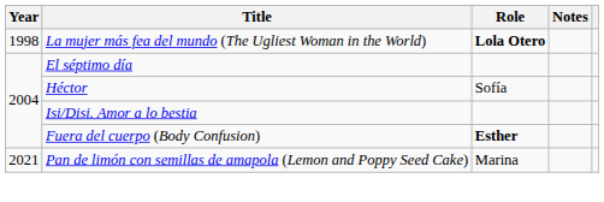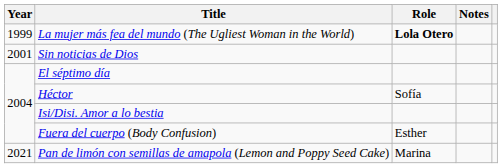 <table class="wikitable sortable">
 <tr>
 <th>Year</th>
 <th>Title</th>
 <th>Role</th>
 <th class="unsortable">Notes</th>
 <th class="unsortable"></th>
 </tr>
 <tr>
-<td align = "center">1998</td>
+<td align = "center">1999</td>
 <td><em><a href='#'>La mujer más fea del mundo</a></em> (<em>The Ugliest Woman in the World</em>)</td>
 <td><strong>Lola Otero</strong></td>
+<td></td>
+<td align = "center"></td>
+</tr>
+<tr>
+<td align = "center">2001</td>
+<td><em><a href='#'>Sin noticias de Dios</a></em></td>
+<td></td>
 <td></td>
 <td align = "center"></td>
 </tr>
 <tr>
 <td rowspan = "4" align = "center">2004</td>
 <td><em><a href='#'>El séptimo día</a></em></td>
 <td></td>
 <td></td>
 <td align = "center"></td>
 </tr>
 <tr>
 <td><em><a href='#'>Héctor</a></em></td>
 <td>Sofía</td>
 <td></td>
 <td align = "center"></td>
 </tr>
 <tr>
 <td><em><a href='#'>Isi/Disi. Amor a lo bestia</a></em></td>
 <td></td>
 <td></td>
 <td align = "center"></td>
 </tr>
 <tr>
 <td><em><a href='#'>Fuera del cuerpo</a></em> (<em>Body Confusion</em>)</td>
-<td><strong>Esther</strong></td>
+<td>Esther</td>
 <td></td>
 <td align = "center"></td>
 </tr>
 <tr>
 <td align = "center">2021</td>
 <td><em><a href='#'>Pan de limón con semillas de amapola</a></em> (<em>Lemon and Poppy Seed Cake</em>)</td>
 <td>Marina</td>
 <td></td>
 <td align = "center"></td>
 </tr>
 </table>
